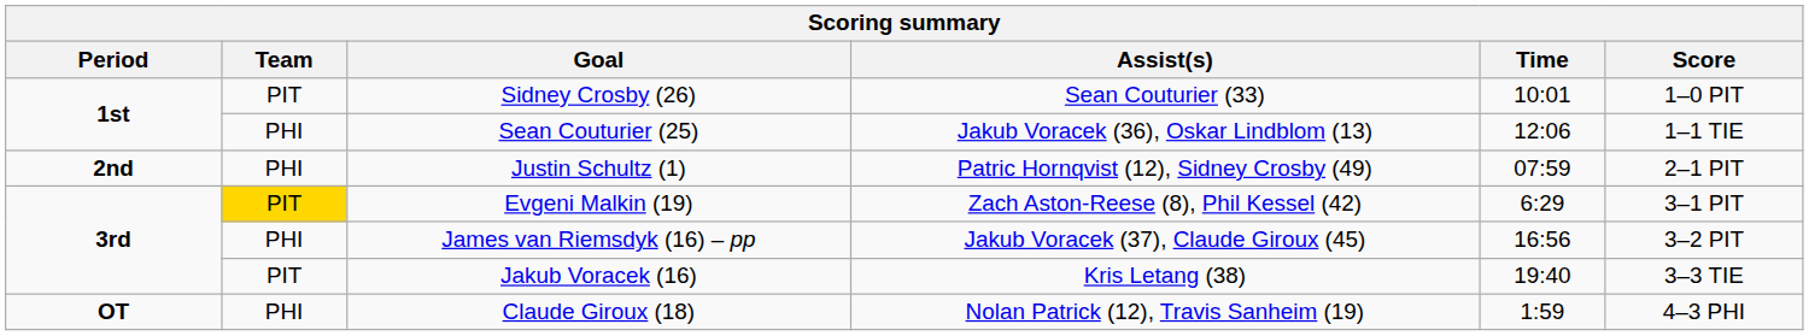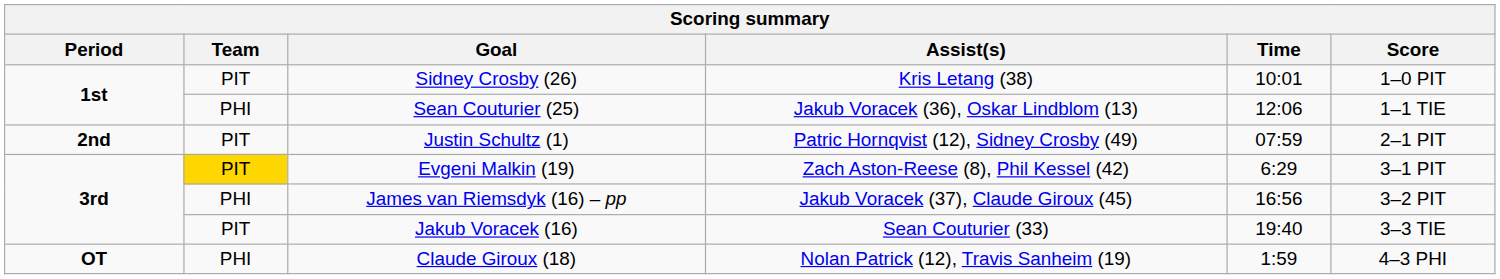 <table style="width:100%;" class="wikitable">
 <tr>
 <th colspan=6>Scoring summary</th>
 </tr>
 <tr>
 <th style="width:12%;">Period</th>
 <th style="width:7%;">Team</th>
 <th style="width:28%;">Goal</th>
 <th style="width:35%;">Assist(s)</th>
 <th style="width:7%;">Time</th>
 <th style="width:11%;">Score</th>
 </tr>
 <tr style="text-align:center;">
 <td style="text-align:center;" rowspan="2"><strong>1st</strong></td>
 <td align=center>PIT</td>
 <td><a href='#'>Sidney Crosby</a> (26)</td>
-<td><a href='#'>Sean Couturier</a> (33)</td>
+<td><a href='#'>Kris Letang</a> (38)</td>
 <td align=center>10:01</td>
 <td align=center>1–0 PIT</td>
 </tr>
 <tr style="text-align:center;">
 <td align=center>PHI</td>
 <td><a href='#'>Sean Couturier</a> (25)</td>
 <td><a href='#'>Jakub Voracek</a> (36), <a href='#'>Oskar Lindblom</a> (13)</td>
 <td align=center>12:06</td>
 <td align=center>1–1 TIE</td>
 </tr>
 <tr style="text-align:center;">
 <td style="text-align:center;"><strong>2nd</strong></td>
-<td align=center>PHI</td>
+<td align=center>PIT</td>
 <td><a href='#'>Justin Schultz</a> (1)</td>
 <td><a href='#'>Patric Hornqvist</a> (12), <a href='#'>Sidney Crosby</a> (49)</td>
 <td align=center>07:59</td>
 <td align=center>2–1 PIT</td>
 </tr>
 <tr style="text-align:center;">
 <td style="text-align:center;" rowspan="3"><strong>3rd</strong></td>
 <td align=center style="background: gold;">PIT</td>
 <td><a href='#'>Evgeni Malkin</a> (19)</td>
 <td><a href='#'>Zach Aston-Reese</a> (8), <a href='#'>Phil Kessel</a> (42)</td>
 <td align=center>6:29</td>
 <td align=center>3–1 PIT</td>
 </tr>
 <tr style="text-align:center;">
 <td align=center>PHI</td>
 <td><a href='#'>James van Riemsdyk</a> (16) – <em>pp</em></td>
 <td><a href='#'>Jakub Voracek</a> (37), <a href='#'>Claude Giroux</a> (45)</td>
 <td align=center>16:56</td>
 <td align=center>3–2 PIT</td>
 </tr>
 <tr style="text-align:center;">
 <td align=center>PIT</td>
 <td><a href='#'>Jakub Voracek</a> (16)</td>
-<td><a href='#'>Kris Letang</a> (38)</td>
+<td><a href='#'>Sean Couturier</a> (33)</td>
 <td align=center>19:40</td>
 <td align=center>3–3 TIE</td>
 </tr>
 <tr style="text-align:center;">
 <td style="text-align:center;"><strong>OT</strong></td>
 <td align=center>PHI</td>
 <td><a href='#'>Claude Giroux</a> (18)</td>
 <td><a href='#'>Nolan Patrick</a> (12), <a href='#'>Travis Sanheim</a> (19)</td>
 <td align=center>1:59</td>
 <td align=center>4–3 PHI</td>
 </tr>
 </table>
